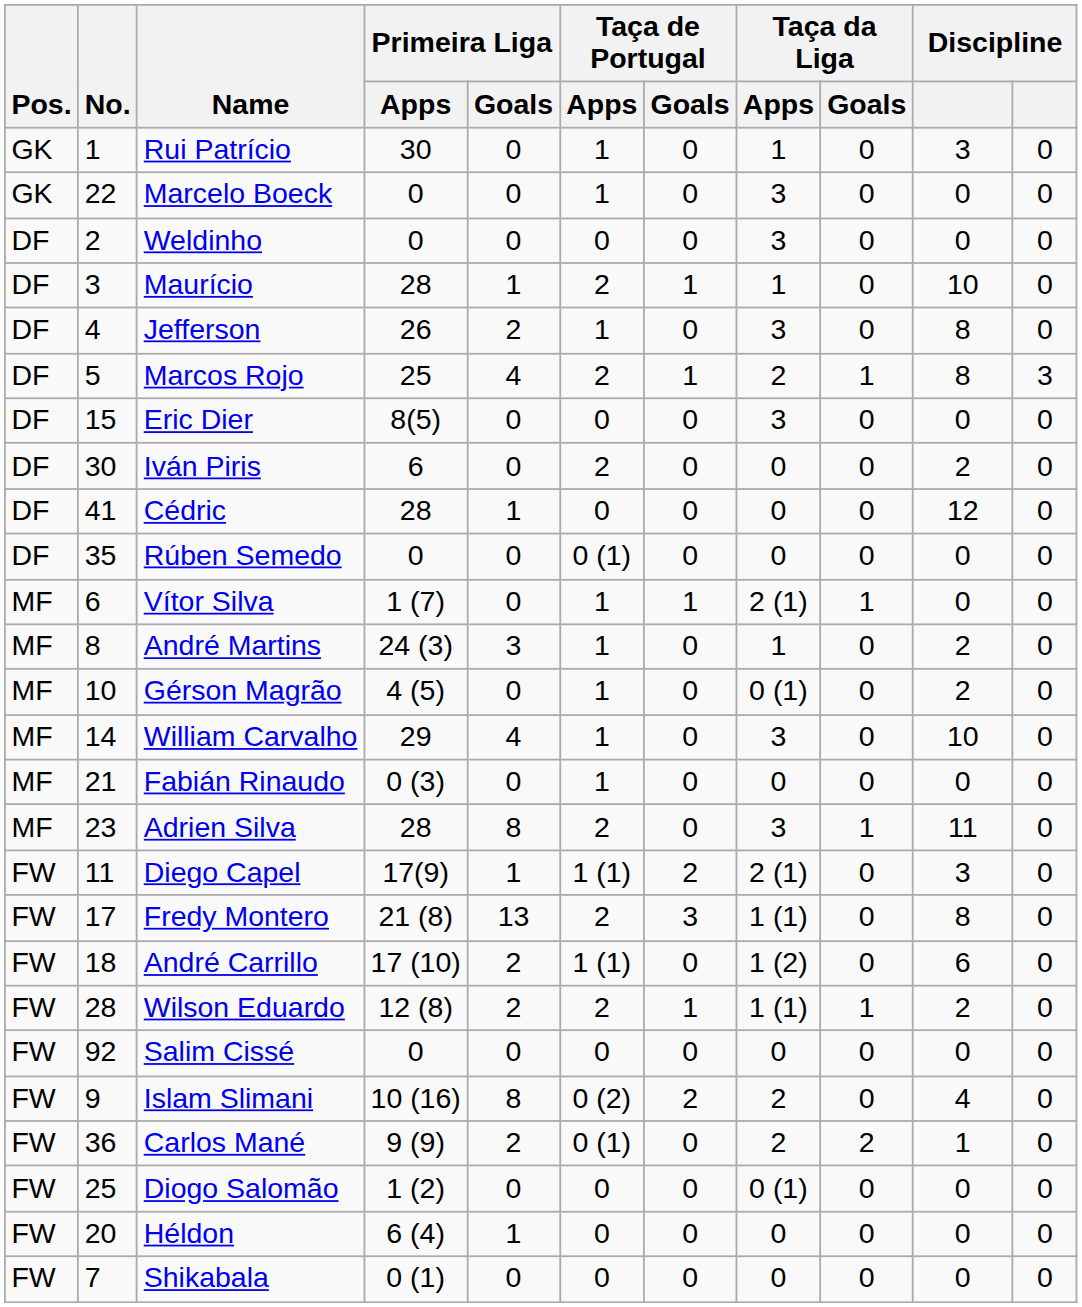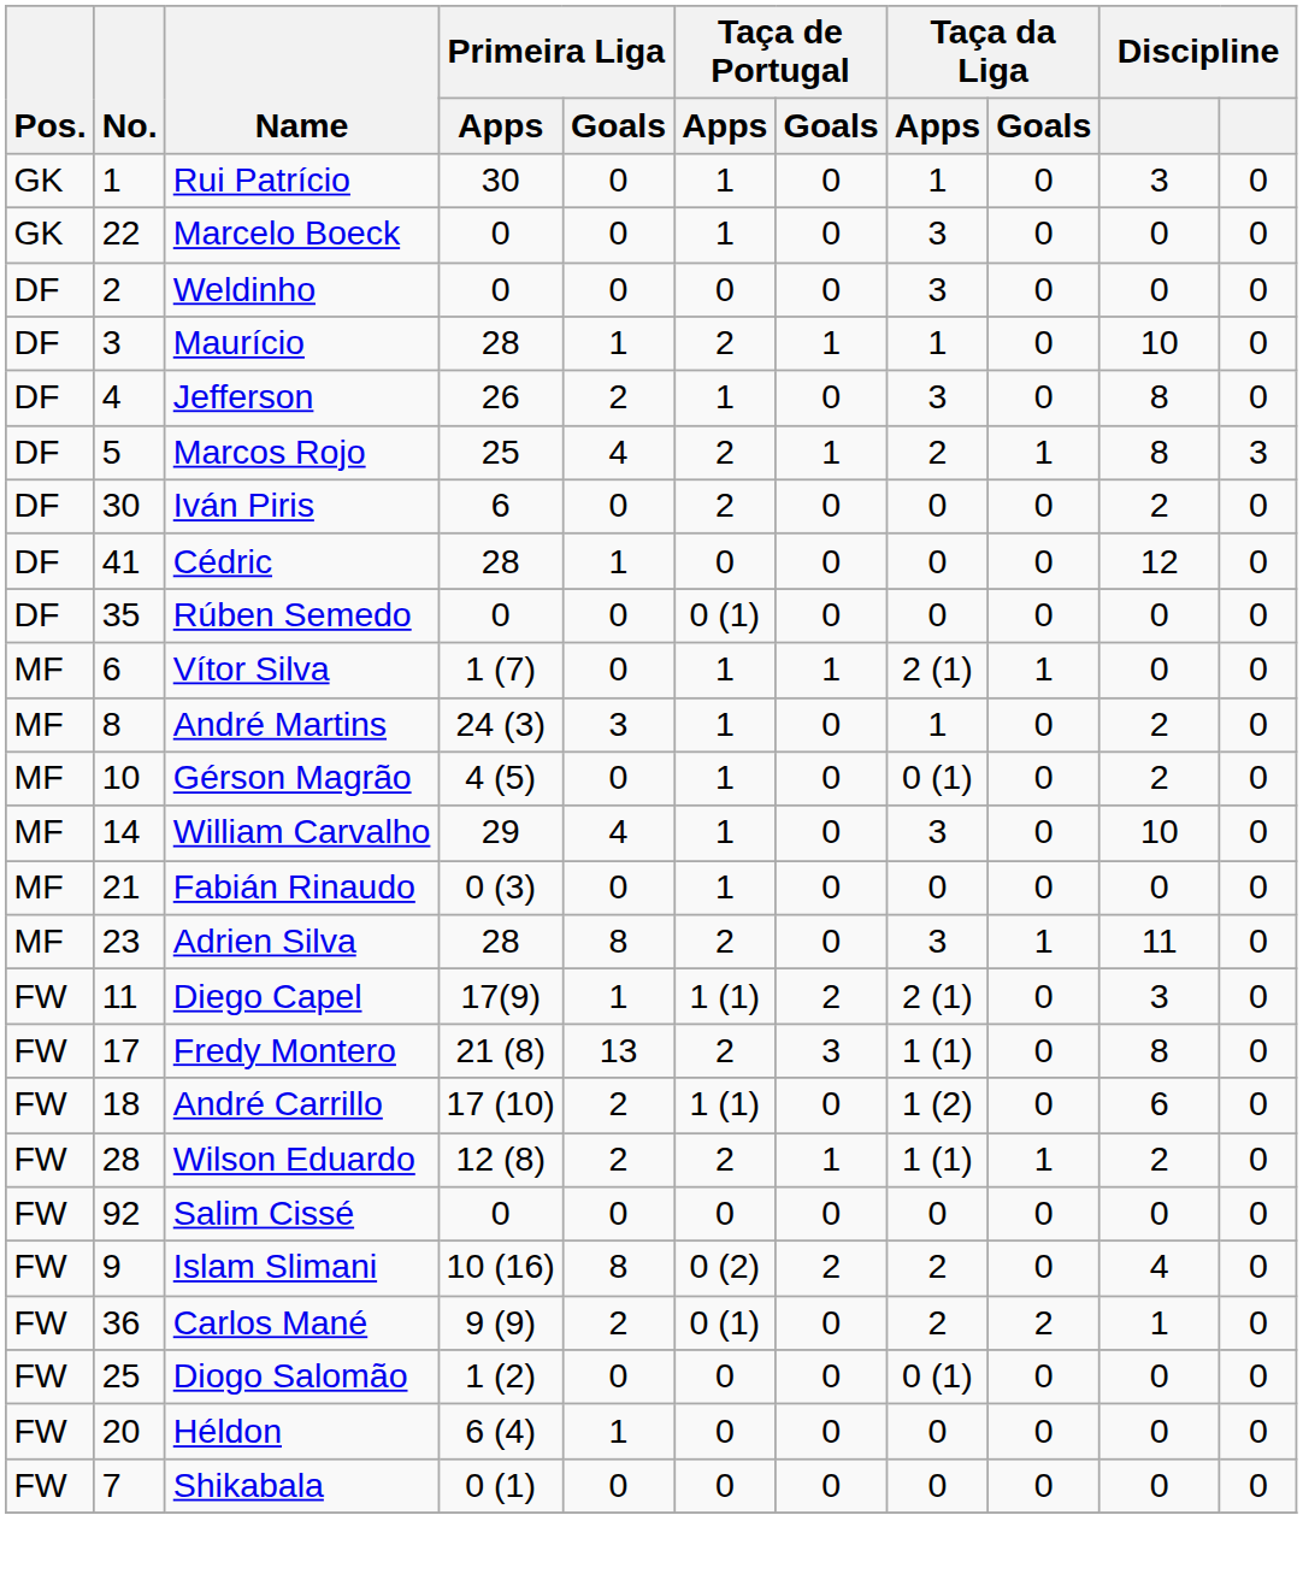 <table class="wikitable" style="text-align:center">
 <tr>
 <th rowspan="2" valign="bottom">Pos.</th>
 <th rowspan="2" valign="bottom">No.</th>
 <th rowspan="2" valign="bottom">Name</th>
 <th colspan="2" width="85">Primeira Liga</th>
 <th colspan="2" width="85">Taça de Portugal</th>
 <th colspan="2" width="85">Taça da Liga</th>
 <th colspan="2" width="85">Discipline</th>
 </tr>
 <tr>
 <th>Apps</th>
 <th>Goals</th>
 <th>Apps</th>
 <th>Goals</th>
 <th>Apps</th>
 <th>Goals</th>
 <th></th>
 <th></th>
 </tr>
 <tr>
 <td align="left">GK</td>
 <td align="left">1</td>
 <td align="left"> <a href='#'>Rui Patrício</a></td>
 <td>30</td>
 <td>0</td>
 <td>1</td>
 <td>0</td>
 <td>1</td>
 <td>0</td>
 <td>3</td>
 <td>0</td>
 </tr>
 <tr>
 <td align="left">GK</td>
 <td align="left">22</td>
 <td align="left"> <a href='#'>Marcelo Boeck</a></td>
 <td>0</td>
 <td>0</td>
 <td>1</td>
 <td>0</td>
 <td>3</td>
 <td>0</td>
 <td>0</td>
 <td>0</td>
 </tr>
 <tr>
 <td align="left">DF</td>
 <td align="left">2</td>
 <td align="left"> <a href='#'>Weldinho</a></td>
 <td>0</td>
 <td>0</td>
 <td>0</td>
 <td>0</td>
 <td>3</td>
 <td>0</td>
 <td>0</td>
 <td>0</td>
 </tr>
 <tr>
 <td align="left">DF</td>
 <td align="left">3</td>
 <td align="left"> <a href='#'>Maurício</a></td>
 <td>28</td>
 <td>1</td>
 <td>2</td>
 <td>1</td>
 <td>1</td>
 <td>0</td>
 <td>10</td>
 <td>0</td>
 </tr>
 <tr>
 <td align="left">DF</td>
 <td align="left">4</td>
 <td align="left"> <a href='#'>Jefferson</a></td>
 <td>26</td>
 <td>2</td>
 <td>1</td>
 <td>0</td>
 <td>3</td>
 <td>0</td>
 <td>8</td>
 <td>0</td>
 </tr>
 <tr>
 <td align="left">DF</td>
 <td align="left">5</td>
 <td align="left"> <a href='#'>Marcos Rojo</a></td>
 <td>25</td>
 <td>4</td>
 <td>2</td>
 <td>1</td>
 <td>2</td>
 <td>1</td>
 <td>8</td>
 <td>3</td>
-</tr>
-<tr>
-<td align="left">DF</td>
-<td align="left">15</td>
-<td align="left"> <a href='#'>Eric Dier</a></td>
-<td>8(5)</td>
-<td>0</td>
-<td>0</td>
-<td>0</td>
-<td>3</td>
-<td>0</td>
-<td>0</td>
-<td>0</td>
 </tr>
 <tr>
 <td align="left">DF</td>
 <td align="left">30</td>
 <td align="left"> <a href='#'>Iván Piris</a></td>
 <td>6</td>
 <td>0</td>
 <td>2</td>
 <td>0</td>
 <td>0</td>
 <td>0</td>
 <td>2</td>
 <td>0</td>
 </tr>
 <tr>
 <td align="left">DF</td>
 <td align="left">41</td>
 <td align="left"> <a href='#'>Cédric</a></td>
 <td>28</td>
 <td>1</td>
 <td>0</td>
 <td>0</td>
 <td>0</td>
 <td>0</td>
 <td>12</td>
 <td>0</td>
 </tr>
 <tr>
 <td align="left">DF</td>
 <td align="left">35</td>
 <td align="left"> <a href='#'>Rúben Semedo</a></td>
 <td>0</td>
 <td>0</td>
 <td>0 (1)</td>
 <td>0</td>
 <td>0</td>
 <td>0</td>
 <td>0</td>
 <td>0</td>
 </tr>
 <tr>
 <td align="left">MF</td>
 <td align="left">6</td>
 <td align="left"> <a href='#'>Vítor Silva</a></td>
 <td>1 (7)</td>
 <td>0</td>
 <td>1</td>
 <td>1</td>
 <td>2 (1)</td>
 <td>1</td>
 <td>0</td>
 <td>0</td>
 </tr>
 <tr>
 <td align="left">MF</td>
 <td align="left">8</td>
 <td align="left"> <a href='#'>André Martins</a></td>
 <td>24 (3)</td>
 <td>3</td>
 <td>1</td>
 <td>0</td>
 <td>1</td>
 <td>0</td>
 <td>2</td>
 <td>0</td>
 </tr>
 <tr>
 <td align="left">MF</td>
 <td align="left">10</td>
 <td align="left"> <a href='#'>Gérson Magrão</a></td>
 <td>4 (5)</td>
 <td>0</td>
 <td>1</td>
 <td>0</td>
 <td>0 (1)</td>
 <td>0</td>
 <td>2</td>
 <td>0</td>
 </tr>
 <tr>
 <td align="left">MF</td>
 <td align="left">14</td>
 <td align="left"> <a href='#'>William Carvalho</a></td>
 <td>29</td>
 <td>4</td>
 <td>1</td>
 <td>0</td>
 <td>3</td>
 <td>0</td>
 <td>10</td>
 <td>0</td>
 </tr>
 <tr>
 <td align="left">MF</td>
 <td align="left">21</td>
 <td align="left"> <a href='#'>Fabián Rinaudo</a></td>
 <td>0 (3)</td>
 <td>0</td>
 <td>1</td>
 <td>0</td>
 <td>0</td>
 <td>0</td>
 <td>0</td>
 <td>0</td>
 </tr>
 <tr>
 <td align="left">MF</td>
 <td align="left">23</td>
 <td align="left"> <a href='#'>Adrien Silva</a></td>
 <td>28</td>
 <td>8</td>
 <td>2</td>
 <td>0</td>
 <td>3</td>
 <td>1</td>
 <td>11</td>
 <td>0</td>
 </tr>
 <tr>
 <td align="left">FW</td>
 <td align="left">11</td>
 <td align="left"> <a href='#'>Diego Capel</a></td>
 <td>17(9)</td>
 <td>1</td>
 <td>1 (1)</td>
 <td>2</td>
 <td>2 (1)</td>
 <td>0</td>
 <td>3</td>
 <td>0</td>
 </tr>
 <tr>
 <td align="left">FW</td>
 <td align="left">17</td>
 <td align="left"> <a href='#'>Fredy Montero</a></td>
 <td>21 (8)</td>
 <td>13</td>
 <td>2</td>
 <td>3</td>
 <td>1 (1)</td>
 <td>0</td>
 <td>8</td>
 <td>0</td>
 </tr>
 <tr>
 <td align="left">FW</td>
 <td align="left">18</td>
 <td align="left"> <a href='#'>André Carrillo</a></td>
 <td>17 (10)</td>
 <td>2</td>
 <td>1 (1)</td>
 <td>0</td>
 <td>1 (2)</td>
 <td>0</td>
 <td>6</td>
 <td>0</td>
 </tr>
 <tr>
 <td align="left">FW</td>
 <td align="left">28</td>
 <td align="left"> <a href='#'>Wilson Eduardo</a></td>
 <td>12 (8)</td>
 <td>2</td>
 <td>2</td>
 <td>1</td>
 <td>1 (1)</td>
 <td>1</td>
 <td>2</td>
 <td>0</td>
 </tr>
 <tr>
 <td align="left">FW</td>
 <td align="left">92</td>
 <td align="left"> <a href='#'>Salim Cissé</a></td>
 <td>0</td>
 <td>0</td>
 <td>0</td>
 <td>0</td>
 <td>0</td>
 <td>0</td>
 <td>0</td>
 <td>0</td>
 </tr>
 <tr>
 <td align="left">FW</td>
 <td align="left">9</td>
 <td align="left"> <a href='#'>Islam Slimani</a></td>
 <td>10 (16)</td>
 <td>8</td>
 <td>0 (2)</td>
 <td>2</td>
 <td>2</td>
 <td>0</td>
 <td>4</td>
 <td>0</td>
 </tr>
 <tr>
 <td align="left">FW</td>
 <td align="left">36</td>
 <td align="left"> <a href='#'>Carlos Mané</a></td>
 <td>9 (9)</td>
 <td>2</td>
 <td>0 (1)</td>
 <td>0</td>
 <td>2</td>
 <td>2</td>
 <td>1</td>
 <td>0</td>
 </tr>
 <tr>
 <td align="left">FW</td>
 <td align="left">25</td>
 <td align="left"> <a href='#'>Diogo Salomão</a></td>
 <td>1 (2)</td>
 <td>0</td>
 <td>0</td>
 <td>0</td>
 <td>0 (1)</td>
 <td>0</td>
 <td>0</td>
 <td>0</td>
 </tr>
 <tr>
 <td align="left">FW</td>
 <td align="left">20</td>
 <td align="left"> <a href='#'>Héldon</a></td>
 <td>6 (4)</td>
 <td>1</td>
 <td>0</td>
 <td>0</td>
 <td>0</td>
 <td>0</td>
 <td>0</td>
 <td>0</td>
 </tr>
 <tr>
 <td align="left">FW</td>
 <td align="left">7</td>
 <td align="left"> <a href='#'>Shikabala</a></td>
 <td>0 (1)</td>
 <td>0</td>
 <td>0</td>
 <td>0</td>
 <td>0</td>
 <td>0</td>
 <td>0</td>
 <td>0</td>
 </tr>
 <tr>
 </tr>
 </table>
